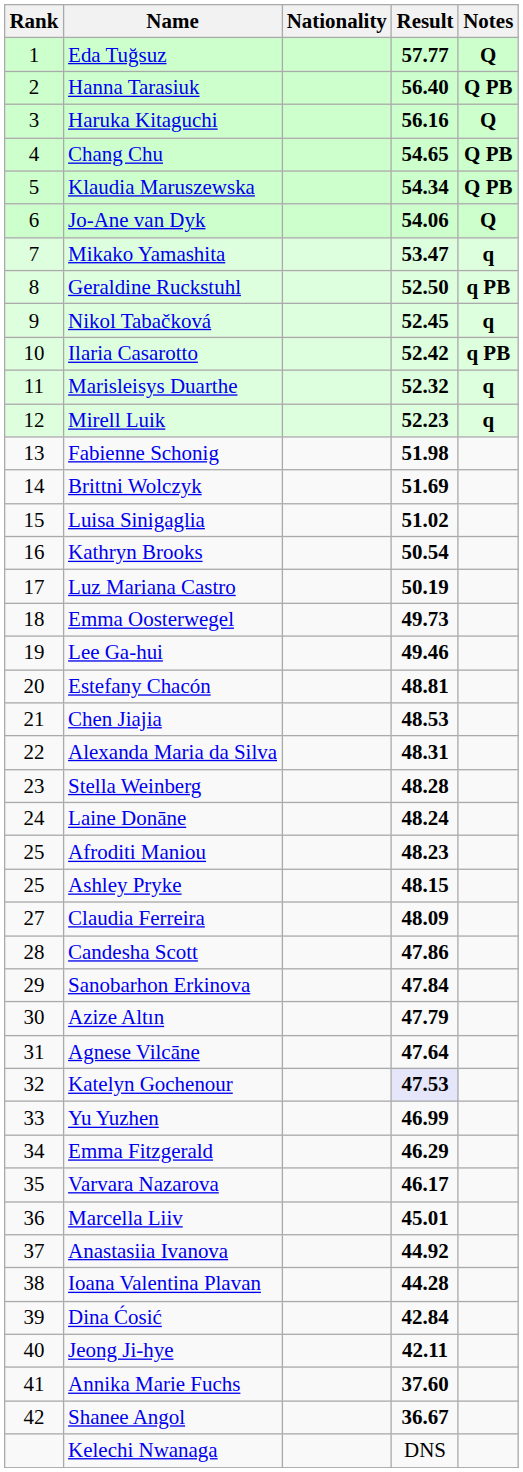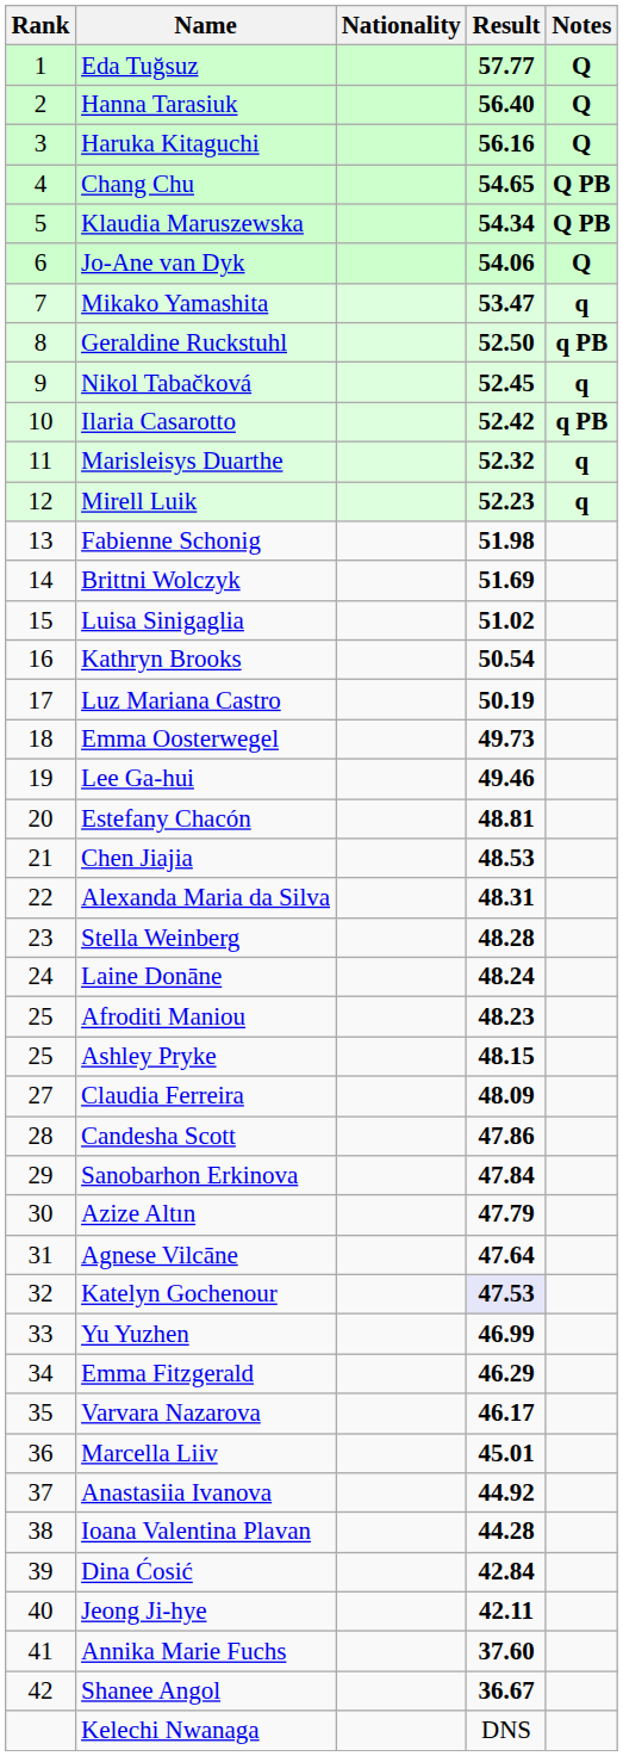 <table class="wikitable sortable" style="text-align:center">
 <tr>
 <th>Rank</th>
 <th>Name</th>
 <th>Nationality</th>
 <th>Result</th>
 <th>Notes</th>
 </tr>
 <tr bgcolor=ccffcc>
 <td>1</td>
 <td align=left><a href='#'>Eda Tuğsuz</a></td>
 <td align=left></td>
 <td><strong>57.77</strong></td>
 <td><strong>Q</strong></td>
 </tr>
 <tr bgcolor=ccffcc>
 <td>2</td>
 <td align=left><a href='#'>Hanna Tarasiuk</a></td>
 <td align=left></td>
 <td><strong>56.40</strong></td>
-<td><strong>Q PB</strong></td>
+<td><strong>Q</strong></td>
 </tr>
 <tr bgcolor=ccffcc>
 <td>3</td>
 <td align=left><a href='#'>Haruka Kitaguchi</a></td>
 <td align=left></td>
 <td><strong>56.16</strong></td>
 <td><strong>Q</strong></td>
 </tr>
 <tr bgcolor=ccffcc>
 <td>4</td>
 <td align=left><a href='#'>Chang Chu</a></td>
 <td align=left></td>
 <td><strong>54.65</strong></td>
 <td><strong>Q PB</strong></td>
 </tr>
 <tr bgcolor=ccffcc>
 <td>5</td>
 <td align=left><a href='#'>Klaudia Maruszewska</a></td>
 <td align=left></td>
 <td><strong>54.34</strong></td>
 <td><strong>Q PB</strong></td>
 </tr>
 <tr bgcolor=ccffcc>
 <td>6</td>
 <td align=left><a href='#'>Jo-Ane van Dyk</a></td>
 <td align=left></td>
 <td><strong>54.06</strong></td>
 <td><strong>Q</strong></td>
 </tr>
 <tr bgcolor=ddffdd>
 <td>7</td>
 <td align=left><a href='#'>Mikako Yamashita</a></td>
 <td align=left></td>
 <td><strong>53.47</strong></td>
 <td><strong>q</strong></td>
 </tr>
 <tr bgcolor=ddffdd>
 <td>8</td>
 <td align=left><a href='#'>Geraldine Ruckstuhl</a></td>
 <td align=left></td>
 <td><strong>52.50</strong></td>
 <td><strong>q PB</strong></td>
 </tr>
 <tr bgcolor=ddffdd>
 <td>9</td>
 <td align=left><a href='#'>Nikol Tabačková</a></td>
 <td align=left></td>
 <td><strong>52.45</strong></td>
 <td><strong>q</strong></td>
 </tr>
 <tr bgcolor=ddffdd>
 <td>10</td>
 <td align=left><a href='#'>Ilaria Casarotto</a></td>
 <td align=left></td>
 <td><strong>52.42</strong></td>
 <td><strong>q PB</strong></td>
 </tr>
 <tr bgcolor=ddffdd>
 <td>11</td>
 <td align=left><a href='#'>Marisleisys Duarthe</a></td>
 <td align=left></td>
 <td><strong>52.32</strong></td>
 <td><strong>q</strong></td>
 </tr>
 <tr bgcolor=ddffdd>
 <td>12</td>
 <td align=left><a href='#'>Mirell Luik</a></td>
 <td align=left></td>
 <td><strong>52.23</strong></td>
 <td><strong>q</strong></td>
 </tr>
 <tr>
 <td>13</td>
 <td align=left><a href='#'>Fabienne Schonig</a></td>
 <td align=left></td>
 <td><strong>51.98</strong></td>
 <td></td>
 </tr>
 <tr>
 <td>14</td>
 <td align=left><a href='#'>Brittni Wolczyk</a></td>
 <td align=left></td>
 <td><strong>51.69</strong></td>
 <td></td>
 </tr>
 <tr>
 <td>15</td>
 <td align=left><a href='#'>Luisa Sinigaglia</a></td>
 <td align=left></td>
 <td><strong>51.02</strong></td>
 <td></td>
 </tr>
 <tr>
 <td>16</td>
 <td align=left><a href='#'>Kathryn Brooks</a></td>
 <td align=left></td>
 <td><strong>50.54</strong></td>
 <td></td>
 </tr>
 <tr>
 <td>17</td>
 <td align=left><a href='#'>Luz Mariana Castro</a></td>
 <td align=left></td>
 <td><strong>50.19</strong></td>
 <td></td>
 </tr>
 <tr>
 <td>18</td>
 <td align=left><a href='#'>Emma Oosterwegel</a></td>
 <td align=left></td>
 <td><strong>49.73</strong></td>
 <td></td>
 </tr>
 <tr>
 <td>19</td>
 <td align=left><a href='#'>Lee Ga-hui</a></td>
 <td align=left></td>
 <td><strong>49.46</strong></td>
 <td></td>
 </tr>
 <tr>
 <td>20</td>
 <td align=left><a href='#'>Estefany Chacón</a></td>
 <td align=left></td>
 <td><strong>48.81</strong></td>
 <td></td>
 </tr>
 <tr>
 <td>21</td>
 <td align=left><a href='#'>Chen Jiajia</a></td>
 <td align=left></td>
 <td><strong>48.53</strong></td>
 <td></td>
 </tr>
 <tr>
 <td>22</td>
 <td align=left><a href='#'>Alexanda Maria da Silva</a></td>
 <td align=left></td>
 <td><strong>48.31</strong></td>
 <td></td>
 </tr>
 <tr>
 <td>23</td>
 <td align=left><a href='#'>Stella Weinberg</a></td>
 <td align=left></td>
 <td><strong>48.28</strong></td>
 <td></td>
 </tr>
 <tr>
 <td>24</td>
 <td align=left><a href='#'>Laine Donāne</a></td>
 <td align=left></td>
 <td><strong>48.24</strong></td>
 <td></td>
 </tr>
 <tr>
 <td>25</td>
 <td align=left><a href='#'>Afroditi Maniou</a></td>
 <td align=left></td>
 <td><strong>48.23</strong></td>
 <td></td>
 </tr>
 <tr>
 <td>25</td>
 <td align=left><a href='#'>Ashley Pryke</a></td>
 <td align=left></td>
 <td><strong>48.15</strong></td>
 <td></td>
 </tr>
 <tr>
 <td>27</td>
 <td align=left><a href='#'>Claudia Ferreira</a></td>
 <td align=left></td>
 <td><strong>48.09</strong></td>
 <td></td>
 </tr>
 <tr>
 <td>28</td>
 <td align=left><a href='#'>Candesha Scott</a></td>
 <td align=left></td>
 <td><strong>47.86</strong></td>
 <td></td>
 </tr>
 <tr>
 <td>29</td>
 <td align=left><a href='#'>Sanobarhon Erkinova</a></td>
 <td align=left></td>
 <td><strong>47.84</strong></td>
 <td></td>
 </tr>
 <tr>
 <td>30</td>
 <td align=left><a href='#'>Azize Altın</a></td>
 <td align=left></td>
 <td><strong>47.79</strong></td>
 <td></td>
 </tr>
 <tr>
 <td>31</td>
 <td align=left><a href='#'>Agnese Vilcāne</a></td>
 <td align=left></td>
 <td><strong>47.64</strong></td>
 <td></td>
 </tr>
 <tr>
 <td>32</td>
 <td align=left><a href='#'>Katelyn Gochenour</a></td>
 <td align=left></td>
 <td style="background: lavender;"><strong>47.53</strong></td>
 <td></td>
 </tr>
 <tr>
 <td>33</td>
 <td align=left><a href='#'>Yu Yuzhen</a></td>
 <td align=left></td>
 <td><strong>46.99</strong></td>
 <td></td>
 </tr>
 <tr>
 <td>34</td>
 <td align=left><a href='#'>Emma Fitzgerald</a></td>
 <td align=left></td>
 <td><strong>46.29</strong></td>
 <td></td>
 </tr>
 <tr>
 <td>35</td>
 <td align=left><a href='#'>Varvara Nazarova</a></td>
 <td align=left></td>
 <td><strong>46.17</strong></td>
 <td></td>
 </tr>
 <tr>
 <td>36</td>
 <td align=left><a href='#'>Marcella Liiv</a></td>
 <td align=left></td>
 <td><strong>45.01</strong></td>
 <td></td>
 </tr>
 <tr>
 <td>37</td>
 <td align=left><a href='#'>Anastasiia Ivanova</a></td>
 <td align=left></td>
 <td><strong>44.92</strong></td>
 <td></td>
 </tr>
 <tr>
 <td>38</td>
 <td align=left><a href='#'>Ioana Valentina Plavan</a></td>
 <td align=left></td>
 <td><strong>44.28</strong></td>
 <td></td>
 </tr>
 <tr>
 <td>39</td>
 <td align=left><a href='#'>Dina Ćosić</a></td>
 <td align=left></td>
 <td><strong>42.84</strong></td>
 <td></td>
 </tr>
 <tr>
 <td>40</td>
 <td align=left><a href='#'>Jeong Ji-hye</a></td>
 <td align=left></td>
 <td><strong>42.11</strong></td>
 <td></td>
 </tr>
 <tr>
 <td>41</td>
 <td align=left><a href='#'>Annika Marie Fuchs</a></td>
 <td align=left></td>
 <td><strong>37.60</strong></td>
 <td></td>
 </tr>
 <tr>
 <td>42</td>
 <td align=left><a href='#'>Shanee Angol</a></td>
 <td align=left></td>
 <td><strong>36.67</strong></td>
 <td></td>
 </tr>
 <tr>
 <td></td>
 <td align=left><a href='#'>Kelechi Nwanaga</a></td>
 <td align=left></td>
 <td>DNS</td>
 <td></td>
 </tr>
 <tr>
 </tr>
 </table>
